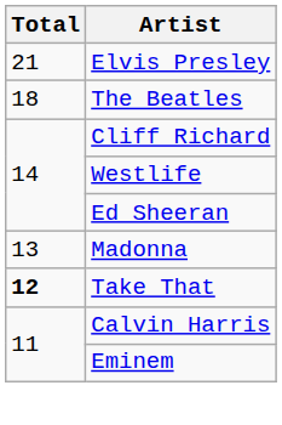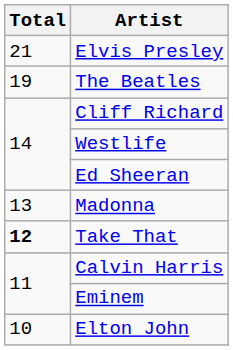 <table class="wikitable">
 <tr>
 <th>Total</th>
 <th>Artist</th>
 </tr>
 <tr>
 <td>21</td>
 <td><a href='#'>Elvis Presley</a></td>
 </tr>
 <tr>
-<td>18</td>
+<td>19</td>
 <td><a href='#'>The Beatles</a></td>
 </tr>
 <tr>
 <td rowspan=3>14</td>
 <td><a href='#'>Cliff Richard</a></td>
 </tr>
 <tr>
 <td><a href='#'>Westlife</a></td>
 </tr>
 <tr>
 <td><a href='#'>Ed Sheeran</a></td>
 </tr>
 <tr>
 <td>13</td>
 <td><a href='#'>Madonna</a></td>
 </tr>
 <tr>
 <td><strong>12</strong></td>
 <td><a href='#'>Take That</a></td>
 </tr>
 <tr>
 <td rowspan=2>11</td>
 <td><a href='#'>Calvin Harris</a></td>
 </tr>
 <tr>
 <td><a href='#'>Eminem</a></td>
 </tr>
+<tr>
+<td>10</td>
+<td><a href='#'>Elton John</a></td>
+</tr>
 </table>
